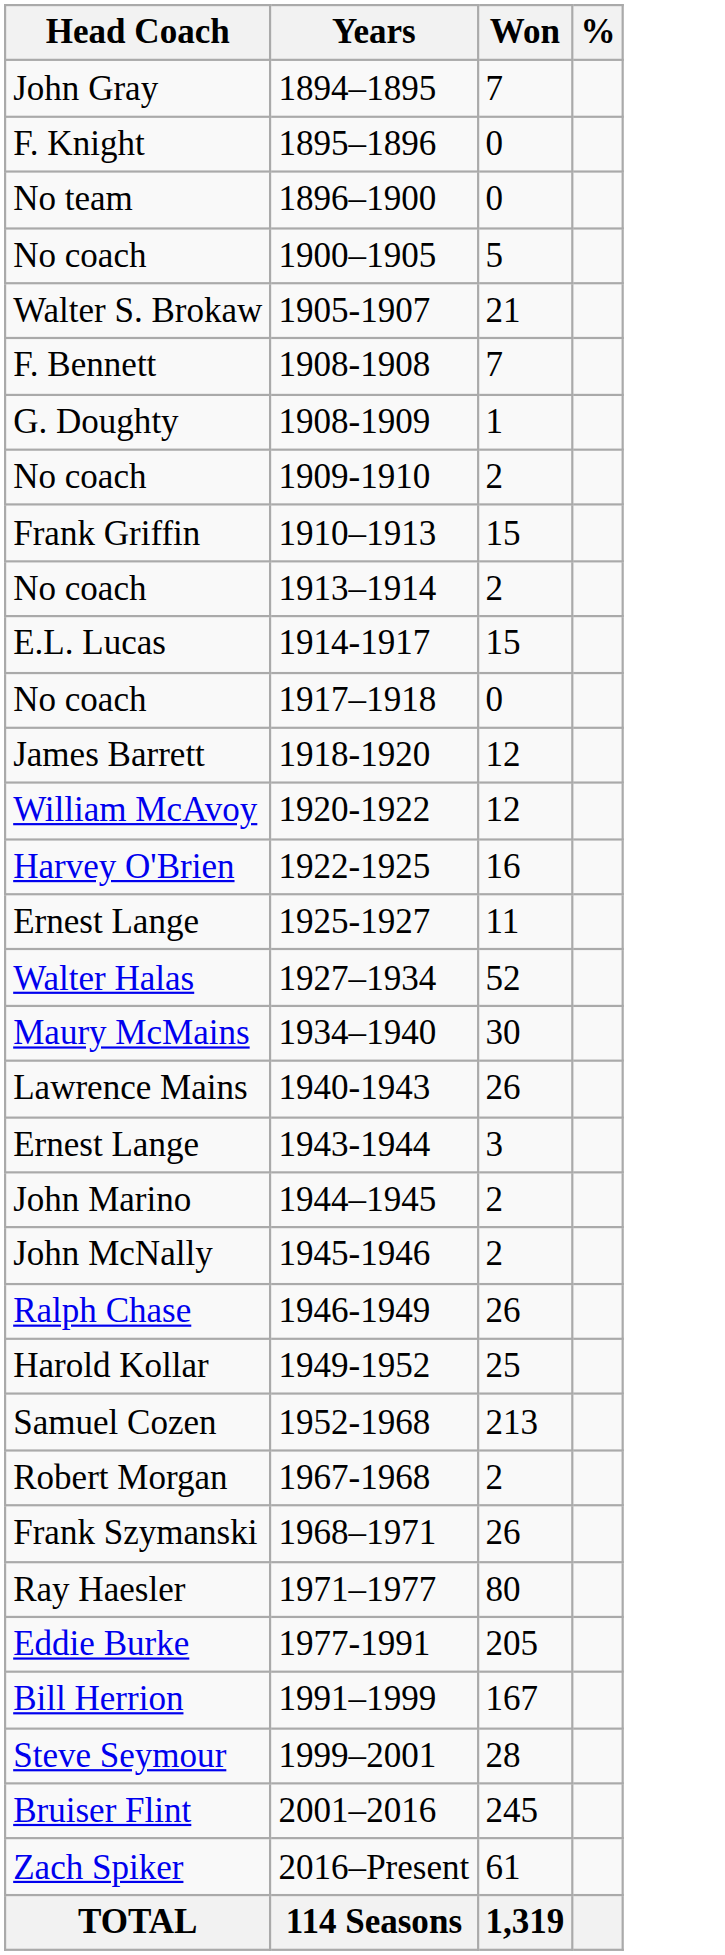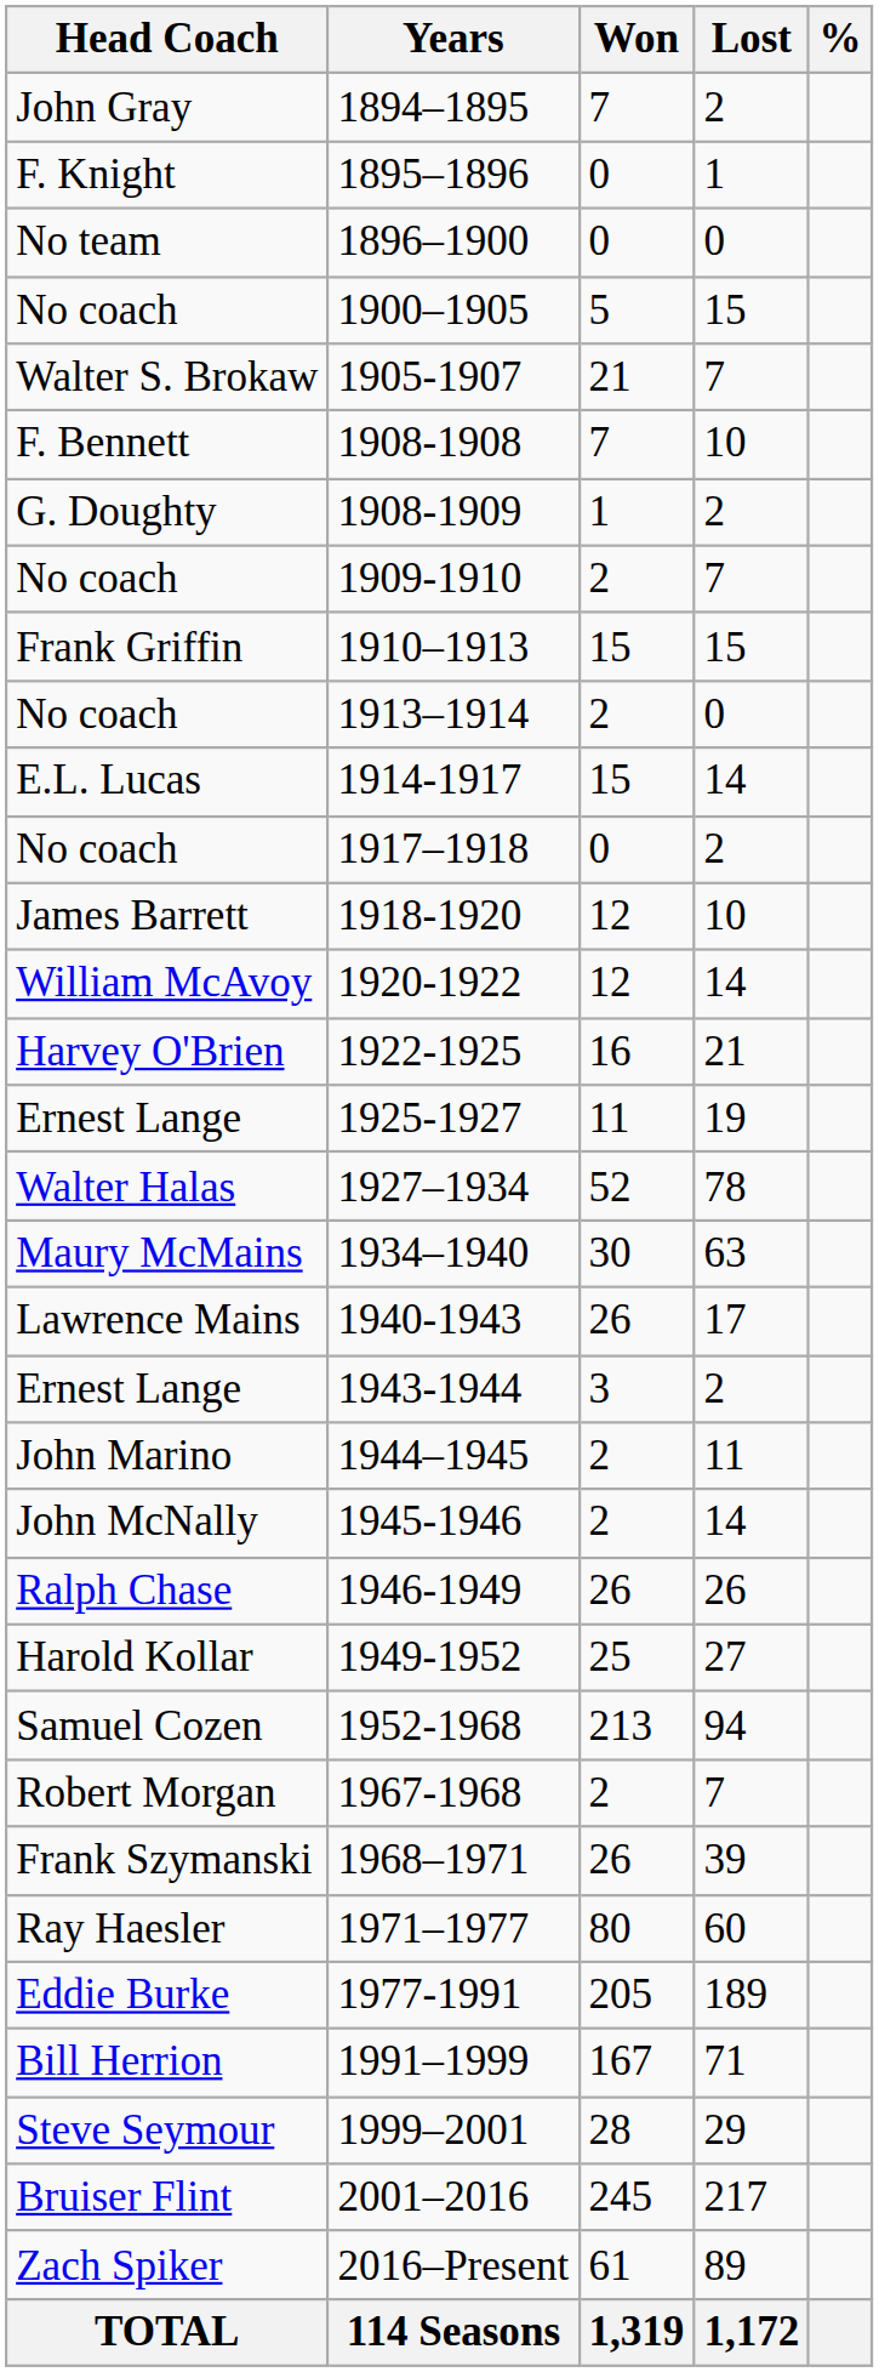 <table class="wikitable sortable">
 <tr>
 <th>Head Coach</th>
 <th>Years</th>
 <th>Won</th>
+<th>Lost</th>
 <th>%</th>
 </tr>
 <tr>
 <td>John Gray</td>
 <td>1894–1895</td>
 <td>7</td>
+<td>2</td>
 <td></td>
 </tr>
 <tr>
 <td>F. Knight</td>
 <td>1895–1896</td>
 <td>0</td>
+<td>1</td>
 <td></td>
 </tr>
 <tr>
 <td>No team</td>
 <td>1896–1900</td>
+<td>0</td>
 <td>0</td>
 <td></td>
 </tr>
 <tr>
 <td>No coach</td>
 <td>1900–1905</td>
 <td>5</td>
+<td>15</td>
 <td></td>
 </tr>
 <tr>
 <td>Walter S. Brokaw</td>
 <td>1905-1907</td>
 <td>21</td>
+<td>7</td>
 <td></td>
 </tr>
 <tr>
 <td>F. Bennett</td>
 <td>1908-1908</td>
 <td>7</td>
+<td>10</td>
 <td></td>
 </tr>
 <tr>
 <td>G. Doughty</td>
 <td>1908-1909</td>
 <td>1</td>
+<td>2</td>
 <td></td>
 </tr>
 <tr>
 <td>No coach</td>
 <td>1909-1910</td>
 <td>2</td>
+<td>7</td>
 <td></td>
 </tr>
 <tr>
 <td>Frank Griffin</td>
 <td>1910–1913</td>
+<td>15</td>
 <td>15</td>
 <td></td>
 </tr>
 <tr>
 <td>No coach</td>
 <td>1913–1914</td>
 <td>2</td>
+<td>0</td>
 <td></td>
 </tr>
 <tr>
 <td>E.L. Lucas</td>
 <td>1914-1917</td>
 <td>15</td>
+<td>14</td>
 <td></td>
 </tr>
 <tr>
 <td>No coach</td>
 <td>1917–1918</td>
 <td>0</td>
+<td>2</td>
 <td></td>
 </tr>
 <tr>
 <td>James Barrett</td>
 <td>1918-1920</td>
 <td>12</td>
+<td>10</td>
 <td></td>
 </tr>
 <tr>
 <td><a href='#'>William McAvoy</a></td>
 <td>1920-1922</td>
 <td>12</td>
+<td>14</td>
 <td></td>
 </tr>
 <tr>
 <td><a href='#'>Harvey O'Brien</a></td>
 <td>1922-1925</td>
 <td>16</td>
+<td>21</td>
 <td></td>
 </tr>
 <tr>
 <td>Ernest Lange</td>
 <td>1925-1927</td>
 <td>11</td>
+<td>19</td>
 <td></td>
 </tr>
 <tr>
 <td><a href='#'>Walter Halas</a></td>
 <td>1927–1934</td>
 <td>52</td>
+<td>78</td>
 <td></td>
 </tr>
 <tr>
 <td><a href='#'>Maury McMains</a></td>
 <td>1934–1940</td>
 <td>30</td>
+<td>63</td>
 <td></td>
 </tr>
 <tr>
 <td>Lawrence Mains</td>
 <td>1940-1943</td>
 <td>26</td>
+<td>17</td>
 <td></td>
 </tr>
 <tr>
 <td>Ernest Lange</td>
 <td>1943-1944</td>
 <td>3</td>
+<td>2</td>
 <td></td>
 </tr>
 <tr>
 <td>John Marino</td>
 <td>1944–1945</td>
 <td>2</td>
+<td>11</td>
 <td></td>
 </tr>
 <tr>
 <td>John McNally</td>
 <td>1945-1946</td>
 <td>2</td>
+<td>14</td>
 <td></td>
 </tr>
 <tr>
 <td><a href='#'>Ralph Chase</a></td>
 <td>1946-1949</td>
+<td>26</td>
 <td>26</td>
 <td></td>
 </tr>
 <tr>
 <td>Harold Kollar</td>
 <td>1949-1952</td>
 <td>25</td>
+<td>27</td>
 <td></td>
 </tr>
 <tr>
 <td>Samuel Cozen</td>
 <td>1952-1968</td>
 <td>213</td>
+<td>94</td>
 <td></td>
 </tr>
 <tr>
 <td>Robert Morgan</td>
 <td>1967-1968</td>
 <td>2</td>
+<td>7</td>
 <td></td>
 </tr>
 <tr>
 <td>Frank Szymanski</td>
 <td>1968–1971</td>
 <td>26</td>
+<td>39</td>
 <td></td>
 </tr>
 <tr>
 <td>Ray Haesler</td>
 <td>1971–1977</td>
 <td>80</td>
+<td>60</td>
 <td></td>
 </tr>
 <tr>
 <td><a href='#'>Eddie Burke</a></td>
 <td>1977-1991</td>
 <td>205</td>
+<td>189</td>
 <td></td>
 </tr>
 <tr>
 <td><a href='#'>Bill Herrion</a></td>
 <td>1991–1999</td>
 <td>167</td>
+<td>71</td>
 <td></td>
 </tr>
 <tr>
 <td><a href='#'>Steve Seymour</a></td>
 <td>1999–2001</td>
 <td>28</td>
+<td>29</td>
 <td></td>
 </tr>
 <tr>
 <td><a href='#'>Bruiser Flint</a></td>
 <td>2001–2016</td>
 <td>245</td>
+<td>217</td>
 <td></td>
 </tr>
 <tr>
 <td><a href='#'>Zach Spiker</a></td>
 <td>2016–Present</td>
 <td>61</td>
+<td>89</td>
 <td></td>
 </tr>
 <tr>
 <th><strong>TOTAL</strong></th>
 <th><strong>114 Seasons</strong></th>
 <th>1,319</th>
+<th>1,172</th>
 <th></th>
 </tr>
 </table>
